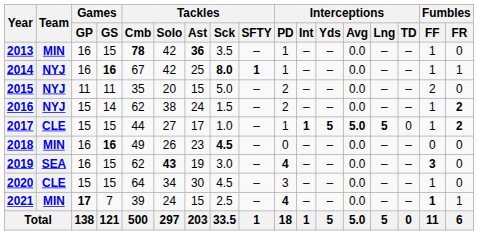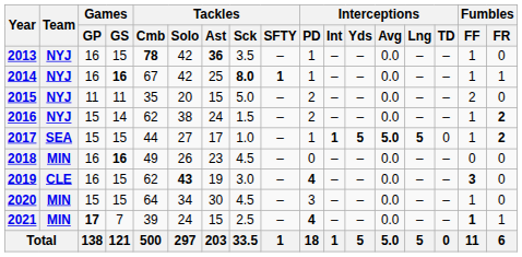 <table class=wikitable style="text-align:center;">
 <tr>
 <th rowspan="2">Year</th>
 <th rowspan="2">Team</th>
 <th colspan="2">Games</th>
 <th colspan="5">Tackles</th>
 <th colspan="6">Interceptions</th>
 <th colspan="2">Fumbles</th>
 </tr>
 <tr>
 <th>GP</th>
 <th>GS</th>
 <th>Cmb</th>
 <th>Solo</th>
 <th>Ast</th>
 <th>Sck</th>
 <th>SFTY</th>
 <th>PD</th>
 <th>Int</th>
 <th>Yds</th>
 <th>Avg</th>
 <th>Lng</th>
 <th>TD</th>
 <th>FF</th>
 <th>FR</th>
 </tr>
 <tr>
 <th><a href='#'>2013</a></th>
-<th><a href='#'>MIN</a></th>
+<th><a href='#'>NYJ</a></th>
 <td>16</td>
 <td>15</td>
 <td><strong>78</strong></td>
 <td>42</td>
 <td><strong>36</strong></td>
 <td>3.5</td>
 <td>–</td>
 <td>1</td>
 <td>–</td>
 <td>–</td>
 <td>0.0</td>
 <td>–</td>
 <td>–</td>
 <td>1</td>
 <td>0</td>
 </tr>
 <tr>
 <th><a href='#'>2014</a></th>
 <th><a href='#'>NYJ</a></th>
 <td>16</td>
 <td><strong>16</strong></td>
 <td>67</td>
 <td>42</td>
 <td>25</td>
 <td><strong>8.0</strong></td>
 <td><strong>1</strong></td>
 <td>1</td>
 <td>–</td>
 <td>–</td>
 <td>0.0</td>
 <td>–</td>
 <td>–</td>
 <td>1</td>
 <td>1</td>
 </tr>
 <tr>
 <th><a href='#'>2015</a></th>
 <th><a href='#'>NYJ</a></th>
 <td>11</td>
 <td>11</td>
 <td>35</td>
 <td>20</td>
 <td>15</td>
 <td>5.0</td>
 <td>–</td>
 <td>2</td>
 <td>–</td>
 <td>–</td>
 <td>0.0</td>
 <td>–</td>
 <td>–</td>
 <td>2</td>
 <td>0</td>
 </tr>
 <tr>
 <th><a href='#'>2016</a></th>
 <th><a href='#'>NYJ</a></th>
 <td>15</td>
 <td>14</td>
 <td>62</td>
 <td>38</td>
 <td>24</td>
 <td>1.5</td>
 <td>–</td>
 <td>2</td>
 <td>–</td>
 <td>–</td>
 <td>0.0</td>
 <td>–</td>
 <td>–</td>
 <td>1</td>
 <td><strong>2</strong></td>
 </tr>
 <tr>
 <th><a href='#'>2017</a></th>
-<th><a href='#'>CLE</a></th>
+<th><a href='#'>SEA</a></th>
 <td>15</td>
 <td>15</td>
 <td>44</td>
 <td>27</td>
 <td>17</td>
 <td>1.0</td>
 <td>–</td>
 <td>1</td>
 <td><strong>1</strong></td>
 <td><strong>5</strong></td>
 <td><strong>5.0</strong></td>
 <td><strong>5</strong></td>
 <td>0</td>
 <td>1</td>
 <td><strong>2</strong></td>
 </tr>
 <tr>
 <th><a href='#'>2018</a></th>
 <th><a href='#'>MIN</a></th>
 <td>16</td>
 <td><strong>16</strong></td>
 <td>49</td>
 <td>26</td>
 <td>23</td>
-<td><strong>4.5</strong></td>
+<td>4.5</td>
 <td>–</td>
 <td>0</td>
 <td>–</td>
 <td>–</td>
 <td>0.0</td>
 <td>–</td>
 <td>–</td>
 <td>0</td>
 <td>0</td>
 </tr>
 <tr>
 <th><a href='#'>2019</a></th>
-<th><a href='#'>SEA</a></th>
+<th><a href='#'>CLE</a></th>
 <td>16</td>
 <td>15</td>
 <td>62</td>
 <td><strong>43</strong></td>
 <td>19</td>
 <td>3.0</td>
 <td>–</td>
 <td><strong>4</strong></td>
 <td>–</td>
 <td>–</td>
 <td>0.0</td>
 <td>–</td>
 <td>–</td>
 <td><strong>3</strong></td>
 <td>0</td>
 </tr>
 <tr>
 <th><a href='#'>2020</a></th>
-<th><a href='#'>CLE</a></th>
+<th><a href='#'>MIN</a></th>
 <td>15</td>
 <td>15</td>
 <td>64</td>
 <td>34</td>
 <td>30</td>
 <td>4.5</td>
 <td>–</td>
 <td>3</td>
 <td>–</td>
 <td>–</td>
 <td>0.0</td>
 <td>–</td>
 <td>–</td>
 <td>1</td>
 <td>0</td>
 </tr>
 <tr>
 <th><a href='#'>2021</a></th>
 <th><a href='#'>MIN</a></th>
 <td><strong>17</strong></td>
 <td>7</td>
 <td>39</td>
 <td>24</td>
 <td>15</td>
 <td>2.5</td>
 <td>–</td>
 <td><strong>4</strong></td>
 <td>–</td>
 <td>–</td>
 <td>0.0</td>
 <td>–</td>
 <td>–</td>
 <td><strong>1</strong></td>
 <td>1</td>
 </tr>
 <tr>
 <th colspan="2">Total</th>
 <th>138</th>
 <th>121</th>
 <th>500</th>
 <th>297</th>
 <th>203</th>
 <th>33.5</th>
 <th>1</th>
 <th>18</th>
 <th>1</th>
 <th>5</th>
 <th>5.0</th>
 <th>5</th>
 <th>0</th>
 <th>11</th>
 <th>6</th>
 </tr>
 </table>
